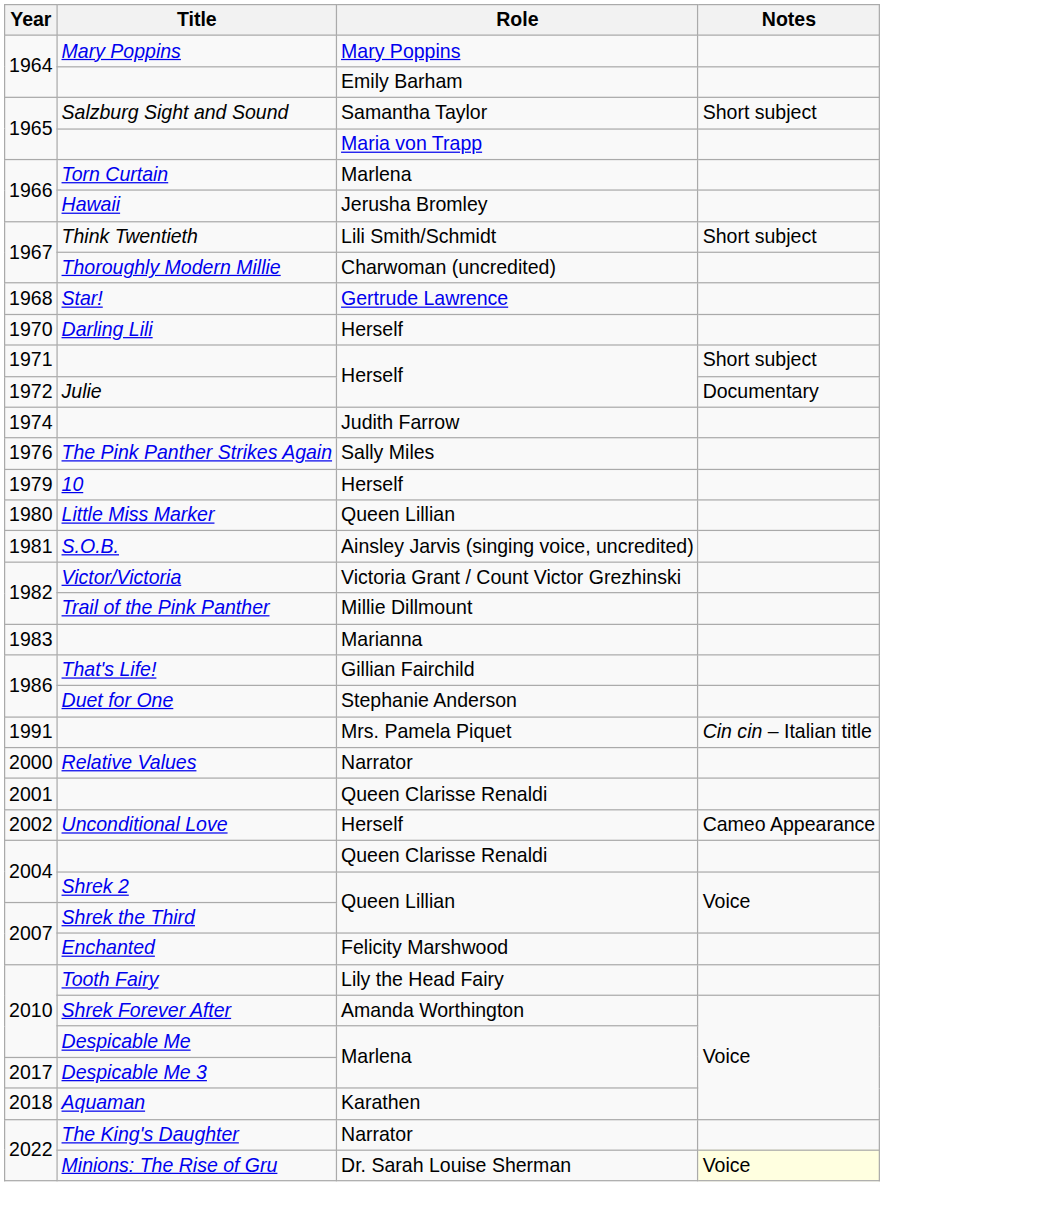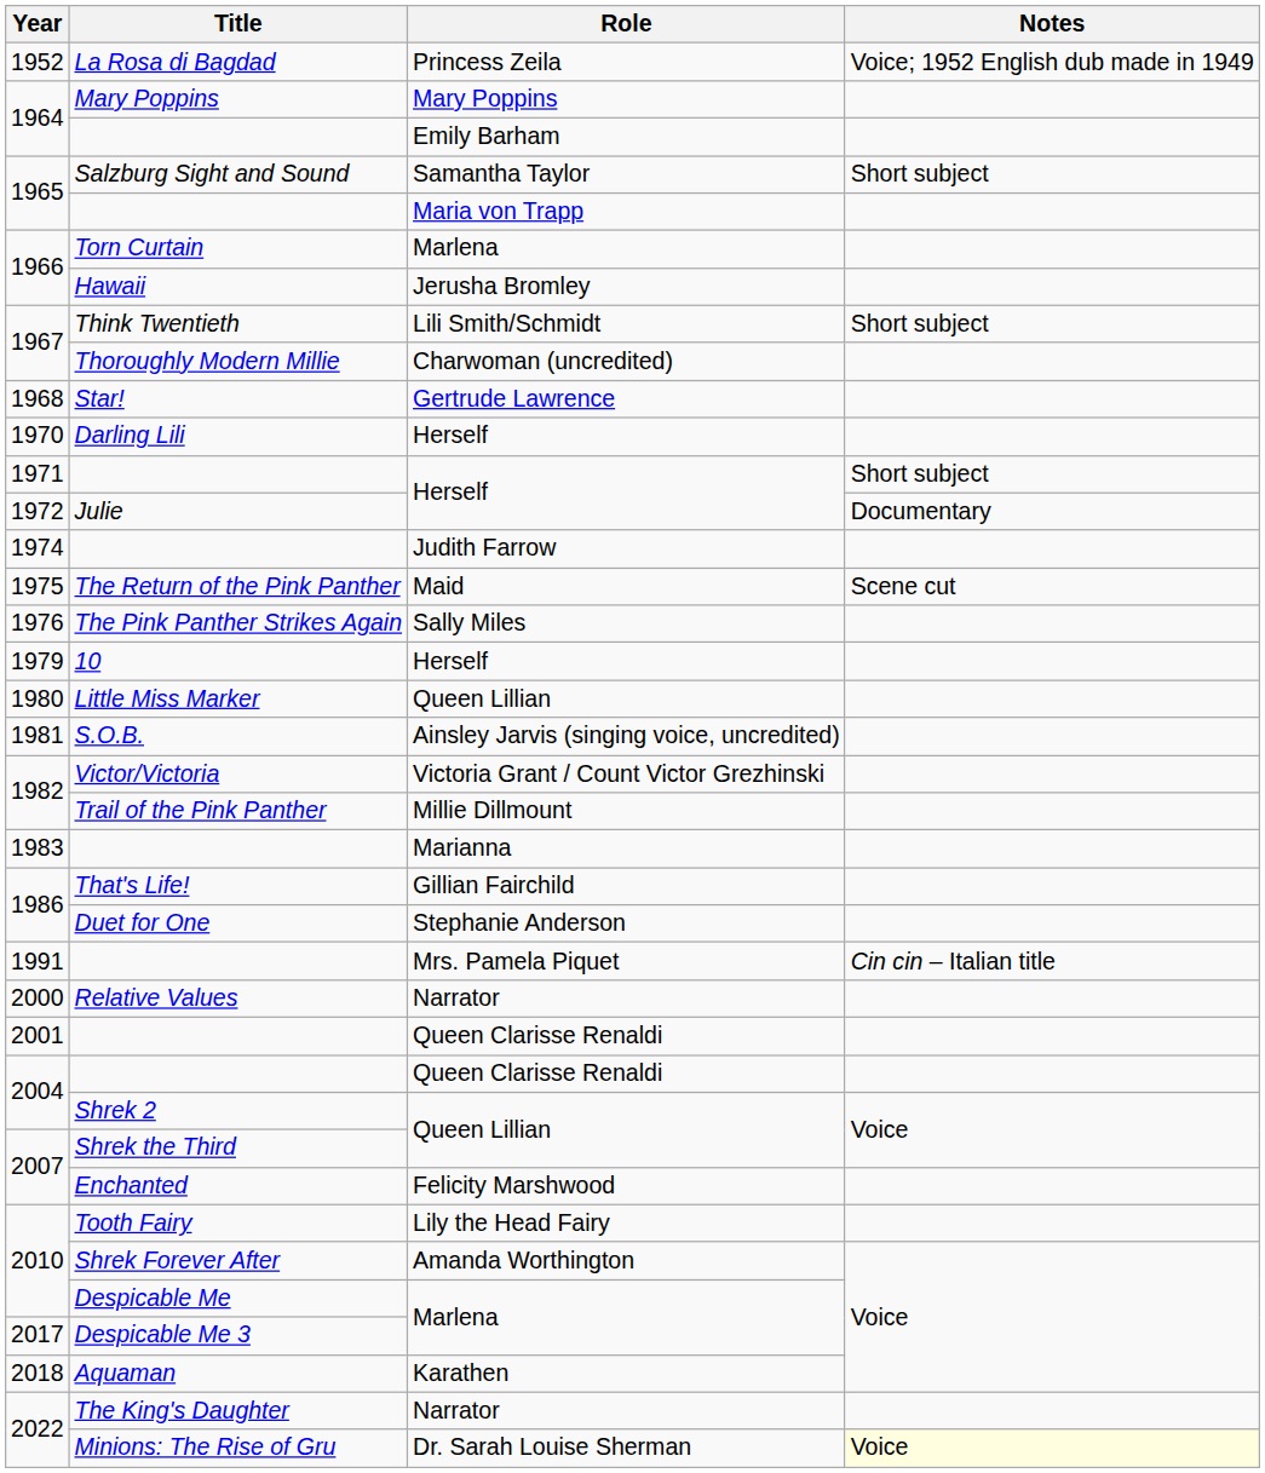 <table class="wikitable sortable">
 <tr>
 <th>Year</th>
 <th>Title</th>
 <th>Role</th>
 <th class="unsortable">Notes</th>
+</tr>
+<tr>
+<td>1952</td>
+<td><em><a href='#'>La Rosa di Bagdad</a></em></td>
+<td>Princess Zeila</td>
+<td>Voice; 1952 English dub made in 1949</td>
 </tr>
 <tr>
 <td rowspan="2">1964</td>
 <td><em><a href='#'>Mary Poppins</a></em></td>
 <td><a href='#'>Mary Poppins</a></td>
 <td></td>
 </tr>
 <tr>
 <td><em></em></td>
 <td>Emily Barham</td>
 <td></td>
 </tr>
 <tr>
 <td rowspan="2">1965</td>
 <td><em>Salzburg Sight and Sound</em></td>
 <td>Samantha Taylor</td>
 <td>Short subject</td>
 </tr>
 <tr>
 <td><em></em></td>
 <td><a href='#'>Maria von Trapp</a></td>
 <td></td>
 </tr>
 <tr>
 <td rowspan="2">1966</td>
 <td><em><a href='#'>Torn Curtain</a></em></td>
 <td>Marlena</td>
 <td></td>
 </tr>
 <tr>
 <td><em><a href='#'>Hawaii</a></em></td>
 <td>Jerusha Bromley</td>
 <td></td>
 </tr>
 <tr>
 <td rowspan="2">1967</td>
 <td><em>Think Twentieth</em></td>
 <td>Lili Smith/Schmidt</td>
 <td>Short subject</td>
 </tr>
 <tr>
 <td><em><a href='#'>Thoroughly Modern Millie</a></em></td>
 <td>Charwoman (uncredited)</td>
 <td></td>
 </tr>
 <tr>
 <td>1968</td>
 <td><em><a href='#'>Star!</a></em></td>
 <td><a href='#'>Gertrude Lawrence</a></td>
 <td></td>
 </tr>
 <tr>
 <td>1970</td>
 <td><em><a href='#'>Darling Lili</a></em></td>
 <td>Herself</td>
 <td></td>
 </tr>
 <tr>
 <td>1971</td>
 <td><em></em></td>
 <td rowspan="2">Herself</td>
 <td>Short subject</td>
 </tr>
 <tr>
 <td>1972</td>
 <td><em>Julie</em></td>
 <td>Documentary</td>
 </tr>
 <tr>
 <td>1974</td>
 <td><em></em></td>
 <td>Judith Farrow</td>
 <td></td>
 </tr>
 <tr>
+<td>1975</td>
+<td><em><a href='#'>The Return of the Pink Panther</a></em></td>
+<td>Maid</td>
+<td>Scene cut</td>
+</tr>
+<tr>
 <td>1976</td>
 <td><em><a href='#'>The Pink Panther Strikes Again</a></em></td>
 <td>Sally Miles</td>
 <td></td>
 </tr>
 <tr>
 <td>1979</td>
 <td><em><a href='#'>10</a></em></td>
 <td>Herself</td>
 <td></td>
 </tr>
 <tr>
 <td>1980</td>
 <td><em><a href='#'>Little Miss Marker</a></em></td>
 <td>Queen Lillian</td>
 <td></td>
 </tr>
 <tr>
 <td>1981</td>
 <td><em><a href='#'>S.O.B.</a></em></td>
 <td>Ainsley Jarvis (singing voice, uncredited)</td>
 <td></td>
 </tr>
 <tr>
 <td rowspan="2">1982</td>
 <td><em><a href='#'>Victor/Victoria</a></em></td>
 <td>Victoria Grant / Count Victor Grezhinski</td>
 <td></td>
 </tr>
 <tr>
 <td><em><a href='#'>Trail of the Pink Panther</a></em></td>
 <td>Millie Dillmount</td>
 <td></td>
 </tr>
 <tr>
 <td>1983</td>
 <td><em></em></td>
 <td>Marianna</td>
 <td></td>
 </tr>
 <tr>
 <td rowspan="2">1986</td>
 <td><em><a href='#'>That's Life!</a></em></td>
 <td>Gillian Fairchild</td>
 <td></td>
 </tr>
 <tr>
 <td><em><a href='#'>Duet for One</a></em></td>
 <td>Stephanie Anderson</td>
 <td></td>
 </tr>
 <tr>
 <td>1991</td>
 <td><em></em></td>
 <td>Mrs. Pamela Piquet</td>
 <td><em>Cin cin</em> – Italian title</td>
 </tr>
 <tr>
 <td>2000</td>
 <td><em><a href='#'>Relative Values</a></em></td>
 <td>Narrator</td>
 <td></td>
 </tr>
 <tr>
 <td>2001</td>
 <td><em></em></td>
 <td>Queen Clarisse Renaldi</td>
 <td></td>
 </tr>
 <tr>
-<td>2002</td>
-<td><a href='#'><em>Unconditional Love</em></a></td>
-<td>Herself</td>
-<td>Cameo Appearance</td>
-</tr>
-<tr>
 <td rowspan="2">2004</td>
 <td><em></em></td>
 <td>Queen Clarisse Renaldi</td>
 <td></td>
 </tr>
 <tr>
 <td><em><a href='#'>Shrek 2</a></em></td>
 <td rowspan="2">Queen Lillian</td>
 <td rowspan="2">Voice</td>
 </tr>
 <tr>
 <td rowspan="2">2007</td>
 <td><em><a href='#'>Shrek the Third</a></em></td>
 </tr>
 <tr>
 <td><em><a href='#'>Enchanted</a></em></td>
 <td>Felicity Marshwood</td>
 <td></td>
 </tr>
 <tr>
 <td rowspan="3">2010</td>
 <td><em><a href='#'>Tooth Fairy</a></em></td>
 <td>Lily the Head Fairy</td>
 <td></td>
 </tr>
 <tr>
 <td><em><a href='#'>Shrek Forever After</a></em></td>
 <td>Amanda Worthington</td>
 <td rowspan="4">Voice</td>
 </tr>
 <tr>
 <td><em><a href='#'>Despicable Me</a></em></td>
 <td rowspan="2">Marlena</td>
 </tr>
 <tr>
 <td>2017</td>
 <td><em><a href='#'>Despicable Me 3</a></em></td>
 </tr>
 <tr>
 <td>2018</td>
 <td><em><a href='#'>Aquaman</a></em></td>
 <td>Karathen</td>
 </tr>
 <tr>
 <td rowspan="2">2022</td>
 <td><em><a href='#'>The King's Daughter</a></em></td>
 <td>Narrator</td>
 <td></td>
 </tr>
 <tr>
 <td><em><a href='#'>Minions: The Rise of Gru</a></em></td>
 <td>Dr. Sarah Louise Sherman</td>
 <td style="background: lightyellow;">Voice</td>
 </tr>
 </table>
